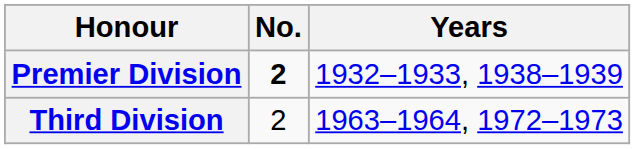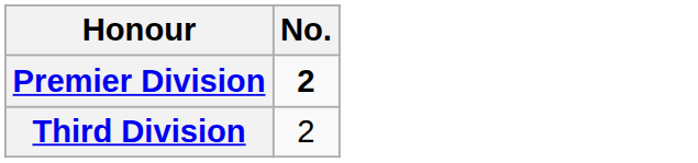 <table class="wikitable plainrowheaders">
 <tr>
 <th scope=col>Honour</th>
 <th scope=col>No.</th>
-<th scope=col>Years</th>
 </tr>
 <tr>
 <th scope=row><a href='#'>Premier Division</a></th>
 <td align=center><strong>2</strong></td>
-<td><a href='#'>1932–1933</a>, <a href='#'>1938–1939</a></td>
 </tr>
 <tr>
 <th scope=row><a href='#'>Third Division</a></th>
 <td align=center>2</td>
-<td><a href='#'>1963–1964</a>, <a href='#'>1972–1973</a></td>
 </tr>
 </table>
